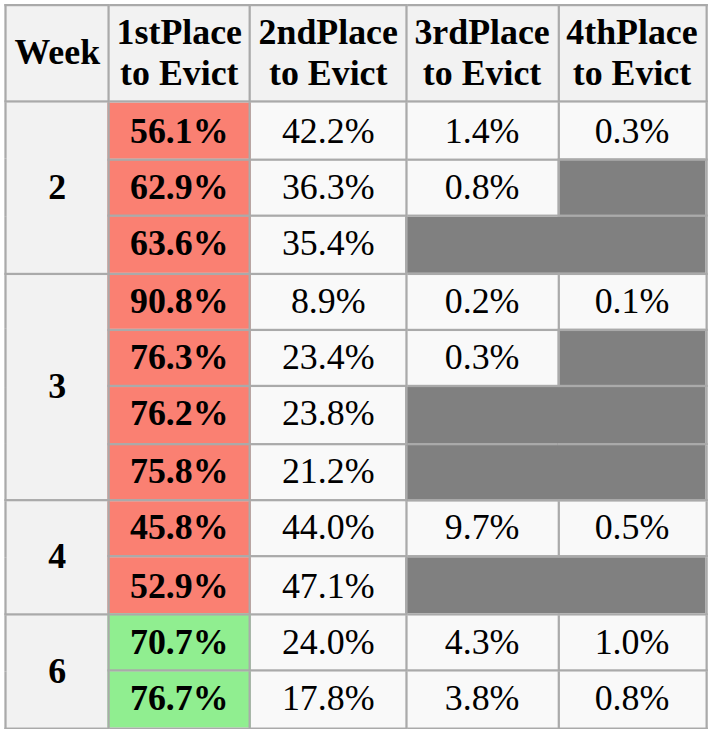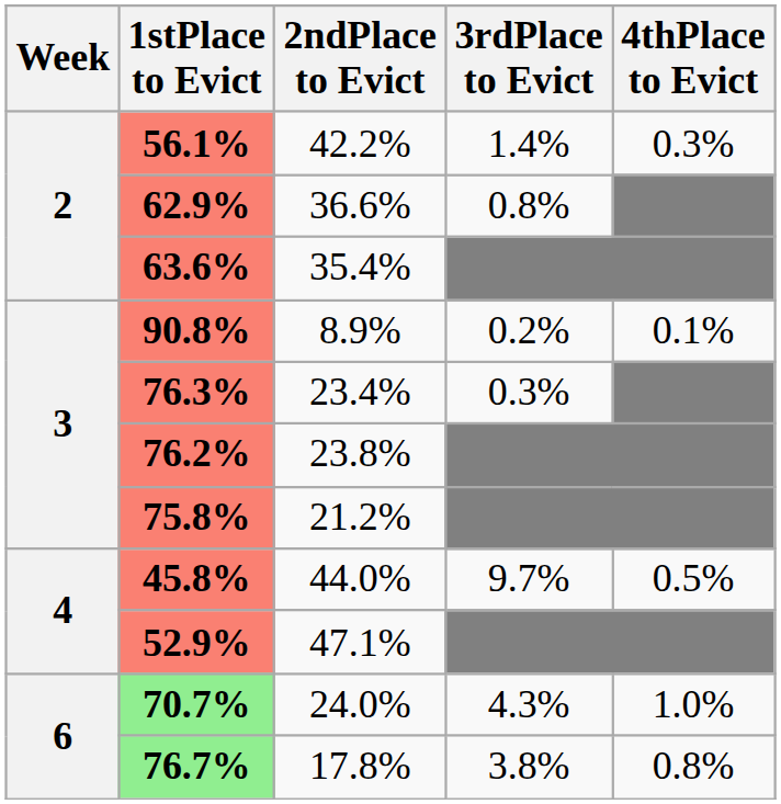 <table class="wikitable" style="margin:1em auto; text-align:center">
 <tr>
 <th>Week</th>
 <th>1stPlace<br>to Evict</th>
 <th>2ndPlace<br>to Evict</th>
 <th>3rdPlace<br>to Evict</th>
 <th>4thPlace<br>to Evict</th>
 </tr>
 <tr>
 <th rowspan=3>2</th>
 <td bgcolor="#fa8072"><strong>56.1%</strong></td>
 <td>42.2%</td>
 <td>1.4%</td>
 <td>0.3%</td>
 </tr>
 <tr>
 <td bgcolor="#fa8072"><strong>62.9%</strong></td>
-<td>36.3%</td>
+<td>36.6%</td>
 <td>0.8%</td>
 <td bgcolor="grey"></td>
 </tr>
 <tr>
 <td bgcolor="#fa8072"><strong>63.6%</strong></td>
 <td>35.4%</td>
 <td bgcolor="grey" colspan=2></td>
 </tr>
 <tr>
 <th rowspan=4>3</th>
 <td bgcolor="#fa8072"><strong>90.8%</strong></td>
 <td>8.9%</td>
 <td>0.2%</td>
 <td>0.1%</td>
 </tr>
 <tr>
 <td bgcolor="#fa8072"><strong>76.3%</strong></td>
 <td>23.4%</td>
 <td>0.3%</td>
 <td bgcolor="grey"></td>
 </tr>
 <tr>
 <td bgcolor="#fa8072"><strong>76.2%</strong></td>
 <td>23.8%</td>
 <td bgcolor="grey" colspan=2></td>
 </tr>
 <tr>
 <td bgcolor="#fa8072"><strong>75.8%</strong></td>
 <td>21.2%</td>
 <td bgcolor="grey" colspan=2></td>
 </tr>
 <tr>
 <th rowspan=2>4</th>
 <td bgcolor="#fa8072"><strong>45.8%</strong></td>
 <td>44.0%</td>
 <td>9.7%</td>
 <td>0.5%</td>
 </tr>
 <tr>
 <td bgcolor="#fa8072"><strong>52.9%</strong></td>
 <td>47.1%</td>
 <td bgcolor="grey" colspan=2></td>
 </tr>
 <tr>
 <th rowspan=2>6</th>
 <td bgcolor="lightgreen"><strong>70.7%</strong></td>
 <td>24.0%</td>
 <td>4.3%</td>
 <td>1.0%</td>
 </tr>
 <tr>
 <td bgcolor="lightgreen"><strong>76.7%</strong></td>
 <td>17.8%</td>
 <td>3.8%</td>
 <td>0.8%</td>
 </tr>
 </table>
